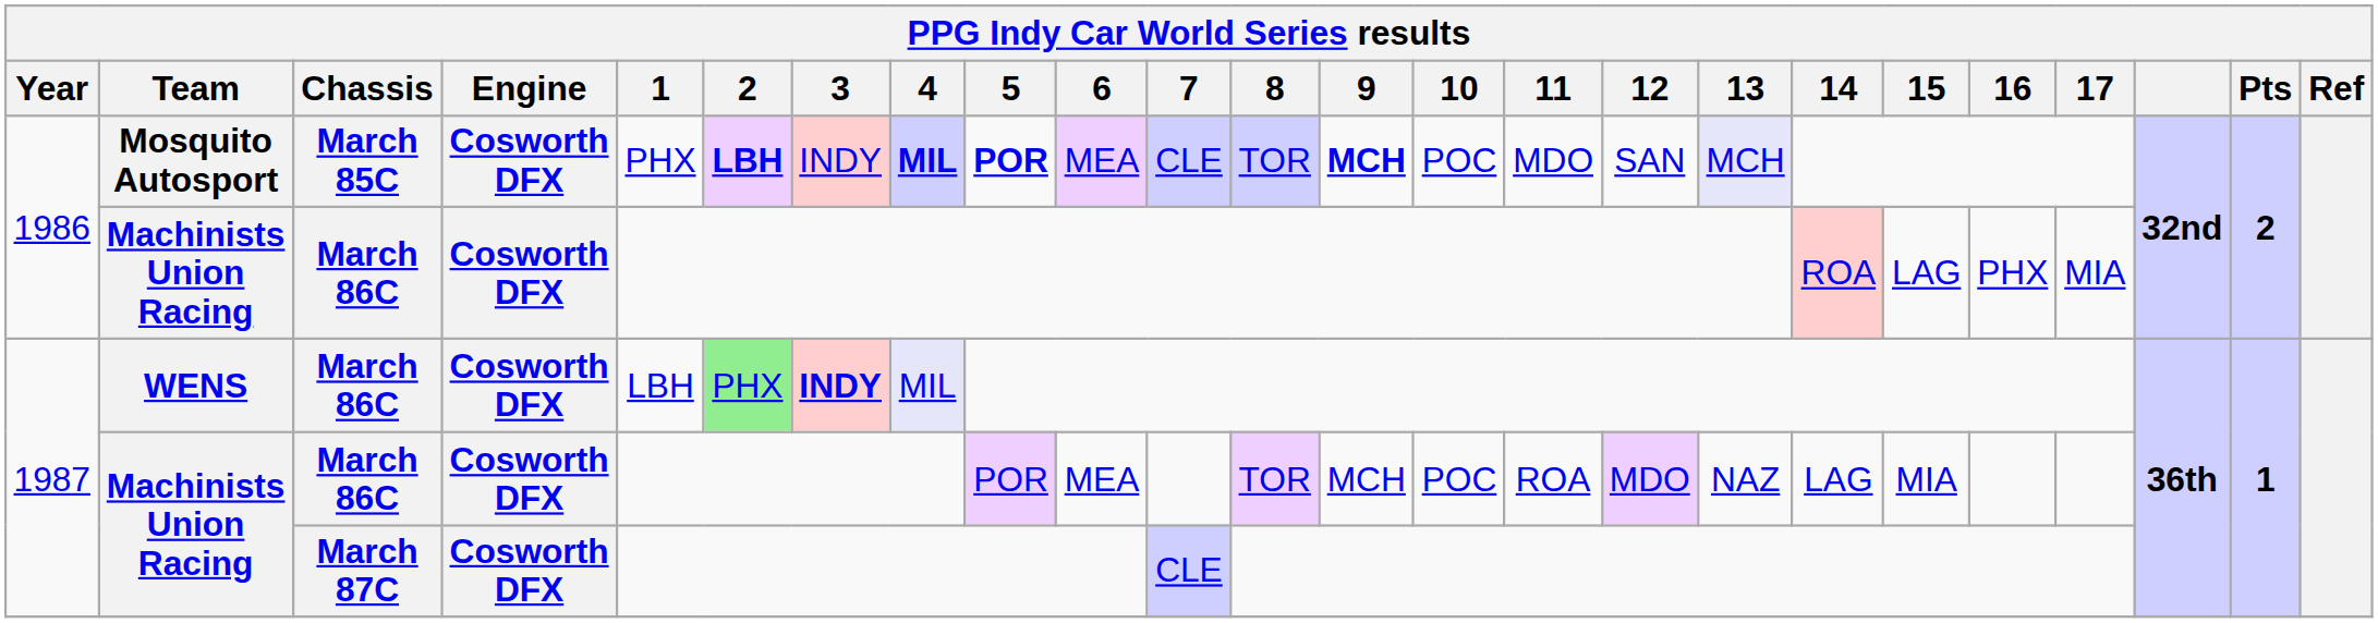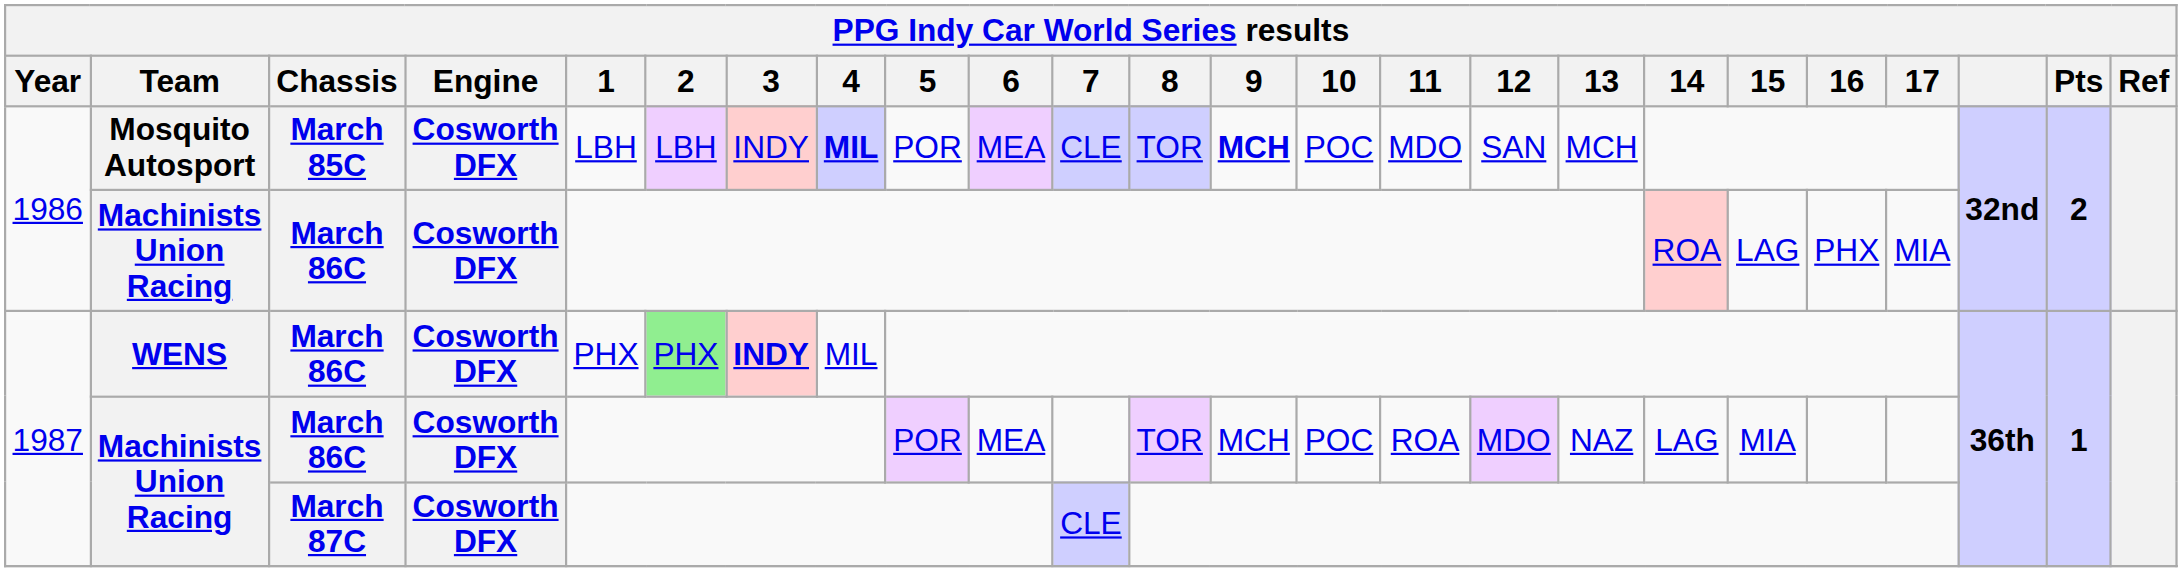 <table class="wikitable" style="text-align:center; font-size:90%">
 <tr>
 <th colspan=24><a href='#'>PPG Indy Car World Series</a> results</th>
 </tr>
 <tr>
 <th>Year</th>
 <th>Team</th>
 <th>Chassis</th>
 <th>Engine</th>
 <th>1</th>
 <th>2</th>
 <th>3</th>
 <th>4</th>
 <th>5</th>
 <th>6</th>
 <th>7</th>
 <th>8</th>
 <th>9</th>
 <th>10</th>
 <th>11</th>
 <th>12</th>
 <th>13</th>
 <th>14</th>
 <th>15</th>
 <th>16</th>
 <th>17</th>
 <th></th>
 <th>Pts</th>
 <th>Ref</th>
 </tr>
 <tr>
 <td rowspan=2><a href='#'>1986</a></td>
 <th>Mosquito Autosport</th>
 <th><a href='#'>March 85C</a></th>
 <th><a href='#'>Cosworth DFX</a></th>
-<td><a href='#'>PHX</a></td>
-<td style="background:#EFCFFF;"><strong><a href='#'>LBH</a><br></strong></td>
+<td><a href='#'>LBH</a></td>
+<td style="background:#EFCFFF;"><a href='#'>LBH</a><br></td>
 <td style="background:#FFCFCF;"><a href='#'>INDY</a><br></td>
 <td style="background:#CFCFFF;"><strong><a href='#'>MIL</a><br></strong></td>
-<td><strong><a href='#'>POR</a></strong></td>
+<td><a href='#'>POR</a></td>
 <td style="background:#EFCFFF;"><a href='#'>MEA</a><br></td>
 <td style="background:#CFCFFF;"><a href='#'>CLE</a><br></td>
 <td style="background:#CFCFFF;"><a href='#'>TOR</a><br></td>
 <td><strong><a href='#'>MCH</a></strong></td>
 <td><a href='#'>POC</a></td>
 <td><a href='#'>MDO</a></td>
 <td><a href='#'>SAN</a></td>
-<td style="background: lavender;"><a href='#'>MCH</a></td>
+<td><a href='#'>MCH</a></td>
 <td colspan=4></td>
 <th style="background:#CFCFFF;" rowspan=2>32nd</th>
 <th style="background:#CFCFFF;" rowspan=2>2</th>
 <th rowspan=2></th>
 </tr>
 <tr>
 <th><a href='#'>Machinists Union Racing</a></th>
 <th><a href='#'>March 86C</a></th>
 <th><a href='#'>Cosworth DFX</a></th>
 <td colspan=13></td>
 <td style="background:#FFCFCF;"><a href='#'>ROA</a><br></td>
 <td><a href='#'>LAG</a></td>
 <td><a href='#'>PHX</a></td>
 <td><a href='#'>MIA</a></td>
 </tr>
 <tr>
 <td rowspan=3><a href='#'>1987</a></td>
 <th><a href='#'>WENS</a></th>
 <th><a href='#'>March 86C</a></th>
 <th><a href='#'>Cosworth DFX</a></th>
-<td><a href='#'>LBH</a></td>
+<td><a href='#'>PHX</a></td>
 <td style="background: lightgreen;"><a href='#'>PHX</a></td>
 <td style="background:#FFCFCF;"><strong><a href='#'>INDY</a><br></strong></td>
-<td style="background: lavender;"><a href='#'>MIL</a></td>
+<td><a href='#'>MIL</a></td>
 <td colspan=13></td>
 <th style="background:#CFCFFF;" rowspan=3>36th</th>
 <th style="background:#CFCFFF;" rowspan=3>1</th>
 <th rowspan=3></th>
 </tr>
 <tr>
 <th rowspan=2><a href='#'>Machinists Union Racing</a></th>
 <th><a href='#'>March 86C</a></th>
 <th><a href='#'>Cosworth DFX</a></th>
 <td colspan=4></td>
 <td style="background:#EFCFFF;"><a href='#'>POR</a><br></td>
 <td><a href='#'>MEA</a></td>
 <td></td>
 <td style="background:#EFCFFF;"><a href='#'>TOR</a><br></td>
 <td><a href='#'>MCH</a></td>
 <td><a href='#'>POC</a></td>
 <td><a href='#'>ROA</a></td>
 <td style="background:#EFCFFF;"><a href='#'>MDO</a><br></td>
 <td><a href='#'>NAZ</a></td>
 <td><a href='#'>LAG</a></td>
 <td><a href='#'>MIA</a></td>
 <td></td>
 </tr>
 <tr>
 <th><a href='#'>March 87C</a></th>
 <th><a href='#'>Cosworth DFX</a></th>
 <td colspan=6></td>
 <td style="background:#CFCFFF;"><a href='#'>CLE</a><br></td>
 <td colspan=10></td>
 </tr>
 <tr>
 </tr>
 </table>
